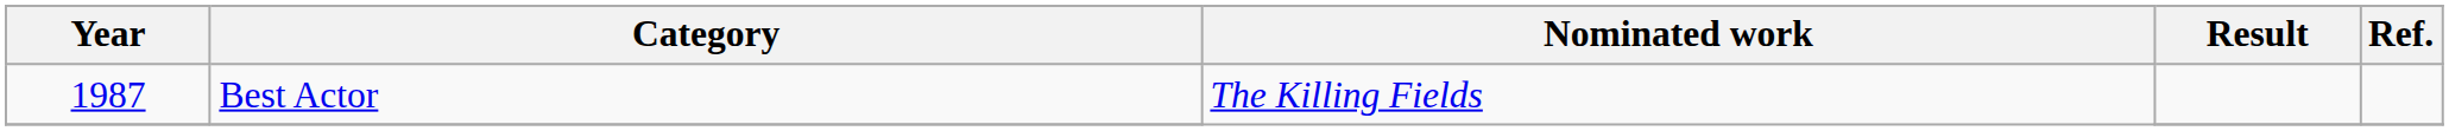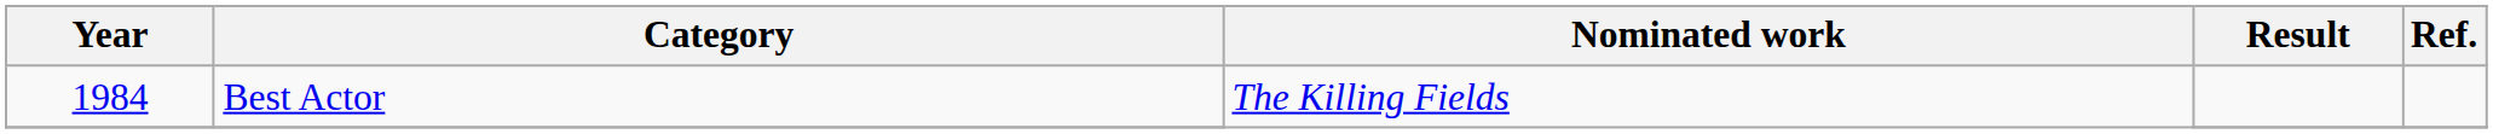 <table class=wikitable>
 <tr>
 <th scope="col" style="width:5em;">Year</th>
 <th scope="col" style="width:26em;">Category</th>
 <th scope="col" style="width:25em;">Nominated work</th>
 <th scope="col" style="width:5em;">Result</th>
 <th>Ref.</th>
 </tr>
 <tr>
-<td style="text-align:center;"><a href='#'>1987</a></td>
+<td style="text-align:center;"><a href='#'>1984</a></td>
 <td><a href='#'>Best Actor</a></td>
 <td rowspan="3"><em><a href='#'>The Killing Fields</a></em></td>
 <td></td>
 <td></td>
 </tr>
 <tr>
 </tr>
 </table>
